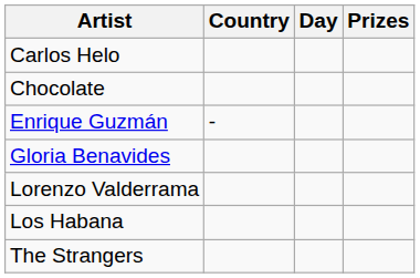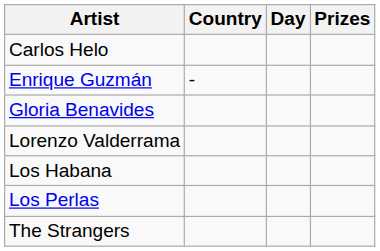 <table class="wikitable">
 <tr>
 <th>Artist</th>
 <th>Country</th>
 <th>Day</th>
 <th>Prizes</th>
 </tr>
 <tr>
 <td>Carlos Helo</td>
-<td></td>
-<td></td>
-<td></td>
-</tr>
-<tr>
-<td>Chocolate</td>
 <td></td>
 <td></td>
 <td></td>
 </tr>
 <tr>
 <td><a href='#'>Enrique Guzmán</a></td>
 <td>-</td>
 <td></td>
 <td></td>
 </tr>
 <tr>
 <td><a href='#'>Gloria Benavides</a></td>
 <td></td>
 <td></td>
 <td></td>
 </tr>
 <tr>
 <td>Lorenzo Valderrama</td>
 <td></td>
 <td></td>
 <td></td>
 </tr>
 <tr>
 <td>Los Habana</td>
 <td></td>
 <td></td>
 <td></td>
 </tr>
 <tr>
+<td><a href='#'>Los Perlas</a></td>
+<td></td>
+<td></td>
+<td></td>
+</tr>
+<tr>
 <td>The Strangers</td>
 <td></td>
 <td></td>
 <td></td>
 </tr>
 </table>
